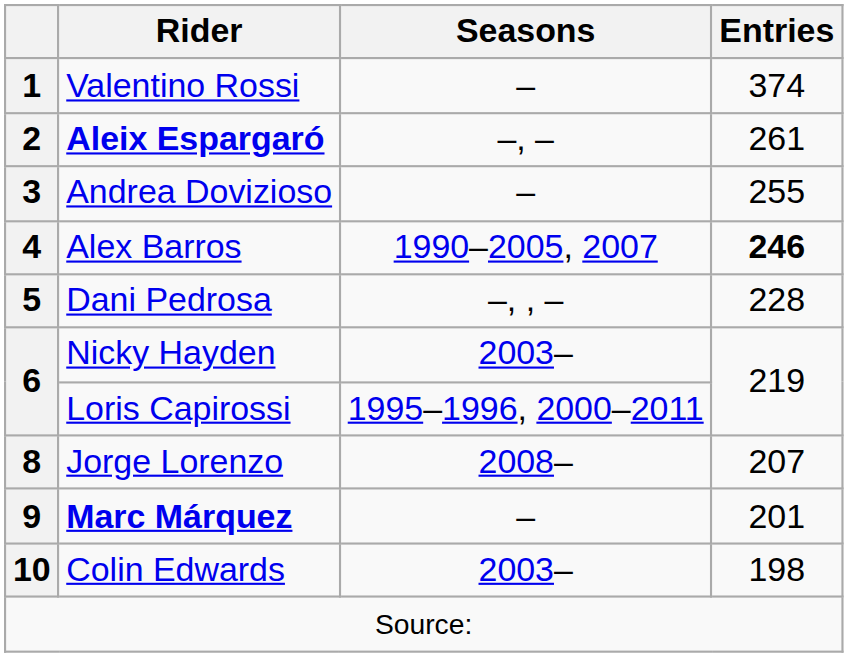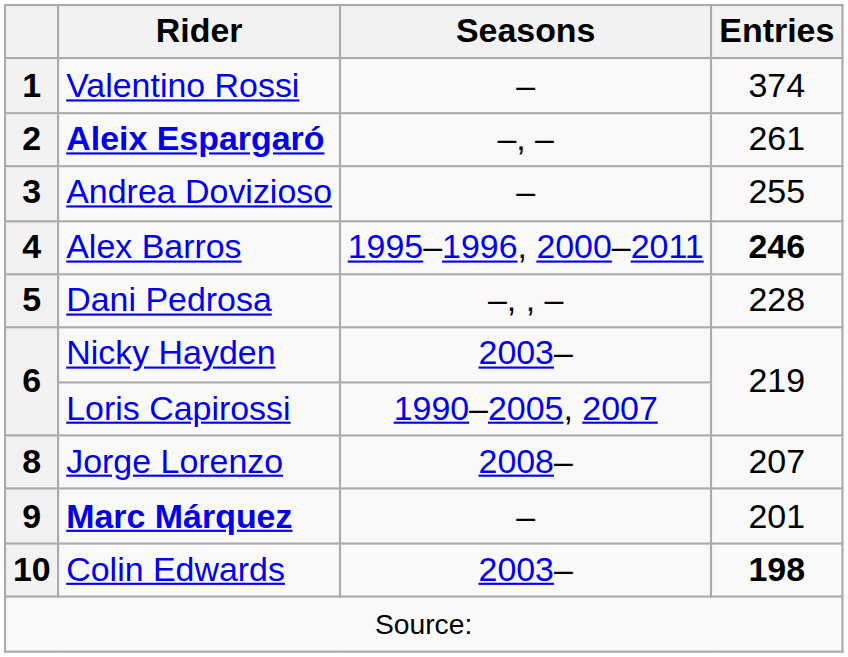 <table class="wikitable" style="text-align:center">
 <tr>
 <th></th>
 <th>Rider</th>
 <th>Seasons</th>
 <th>Entries</th>
 </tr>
 <tr>
 <th>1</th>
 <td align=left> <a href='#'>Valentino Rossi</a></td>
 <td>–</td>
 <td>374</td>
 </tr>
 <tr>
 <th>2</th>
 <td align=left> <strong><a href='#'>Aleix Espargaró</a></strong></td>
 <td>–, –</td>
 <td>261</td>
 </tr>
 <tr>
 <th>3</th>
 <td align=left> <a href='#'>Andrea Dovizioso</a></td>
 <td>–</td>
 <td>255</td>
 </tr>
 <tr>
 <th>4</th>
 <td align=left> <a href='#'>Alex Barros</a></td>
-<td><a href='#'>1990</a>–<a href='#'>2005</a>, <a href='#'>2007</a></td>
+<td><a href='#'>1995</a>–<a href='#'>1996</a>, <a href='#'>2000</a>–<a href='#'>2011</a></td>
 <td><strong>246</strong></td>
 </tr>
 <tr>
 <th>5</th>
 <td align=left> <a href='#'>Dani Pedrosa</a></td>
 <td>–, , –</td>
 <td>228</td>
 </tr>
 <tr>
 <th rowspan=2>6</th>
 <td align=left> <a href='#'>Nicky Hayden</a></td>
 <td><a href='#'>2003</a>–</td>
 <td rowspan=2>219</td>
 </tr>
 <tr>
 <td align=left> <a href='#'>Loris Capirossi</a></td>
-<td><a href='#'>1995</a>–<a href='#'>1996</a>, <a href='#'>2000</a>–<a href='#'>2011</a></td>
+<td><a href='#'>1990</a>–<a href='#'>2005</a>, <a href='#'>2007</a></td>
 </tr>
 <tr>
 <th>8</th>
 <td align=left> <a href='#'>Jorge Lorenzo</a></td>
 <td><a href='#'>2008</a>–</td>
 <td>207</td>
 </tr>
 <tr>
 <th>9</th>
 <td align=left> <strong><a href='#'>Marc Márquez</a></strong></td>
 <td>–</td>
 <td>201</td>
 </tr>
 <tr>
 <th>10</th>
 <td align=left> <a href='#'>Colin Edwards</a></td>
 <td><a href='#'>2003</a>–</td>
-<td>198</td>
+<td><strong>198</strong></td>
 </tr>
 <tr>
 <td colspan=4><small>Source:</small></td>
 </tr>
 </table>
